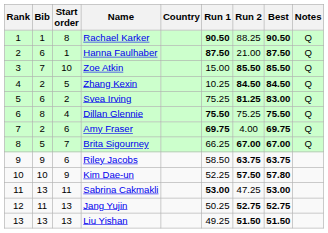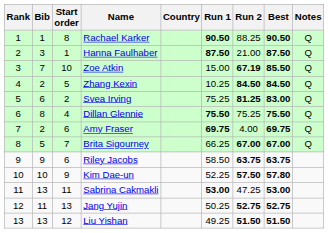 <table class="wikitable sortable" style="text-align:center">
 <tr>
 <th>Rank</th>
 <th>Bib</th>
 <th>Start<br>order</th>
 <th>Name</th>
 <th>Country</th>
 <th>Run 1</th>
 <th>Run 2</th>
 <th>Best</th>
 <th>Notes</th>
 </tr>
 <tr bgcolor=ccffcc>
 <td>1</td>
 <td>1</td>
 <td>8</td>
 <td align=left><a href='#'>Rachael Karker</a></td>
 <td align=left></td>
 <td><strong>90.50</strong></td>
 <td>88.25</td>
 <td><strong>90.50</strong></td>
 <td>Q</td>
 </tr>
 <tr bgcolor=ccffcc>
 <td>2</td>
-<td>6</td>
+<td>3</td>
 <td>1</td>
 <td align=left><a href='#'>Hanna Faulhaber</a></td>
 <td align=left></td>
 <td><strong>87.50</strong></td>
 <td>21.00</td>
 <td><strong>87.50</strong></td>
 <td>Q</td>
 </tr>
 <tr bgcolor=ccffcc>
 <td>3</td>
 <td>7</td>
 <td>10</td>
 <td align=left><a href='#'>Zoe Atkin</a></td>
 <td align=left></td>
 <td>15.00</td>
-<td><strong>85.50</strong></td>
+<td><strong>67.19</strong></td>
 <td><strong>85.50</strong></td>
 <td>Q</td>
 </tr>
 <tr bgcolor=ccffcc>
 <td>4</td>
 <td>2</td>
 <td>5</td>
 <td align=left><a href='#'>Zhang Kexin</a></td>
 <td align=left></td>
 <td>10.25</td>
 <td><strong>84.50</strong></td>
 <td><strong>84.50</strong></td>
 <td>Q</td>
 </tr>
 <tr bgcolor=ccffcc>
 <td>5</td>
 <td>6</td>
 <td>2</td>
 <td align=left><a href='#'>Svea Irving</a></td>
 <td align=left></td>
 <td>75.25</td>
 <td><strong>81.25</strong></td>
 <td><strong>83.00</strong></td>
 <td>Q</td>
 </tr>
 <tr bgcolor=ccffcc>
 <td>6</td>
 <td>8</td>
 <td>4</td>
 <td align=left><a href='#'>Dillan Glennie</a></td>
 <td align=left></td>
 <td><strong>75.50</strong></td>
 <td>75.25</td>
 <td><strong>75.50</strong></td>
 <td>Q</td>
 </tr>
 <tr bgcolor=ccffcc>
 <td>7</td>
 <td>2</td>
 <td>6</td>
 <td align=left><a href='#'>Amy Fraser</a></td>
 <td align=left></td>
 <td><strong>69.75</strong></td>
 <td>4.00</td>
 <td><strong>69.75</strong></td>
 <td>Q</td>
 </tr>
 <tr bgcolor=ccffcc>
 <td>8</td>
 <td>5</td>
 <td>7</td>
 <td align=left><a href='#'>Brita Sigourney</a></td>
 <td align=left></td>
 <td>66.25</td>
 <td><strong>67.00</strong></td>
 <td><strong>67.00</strong></td>
 <td>Q</td>
 </tr>
 <tr>
 <td>9</td>
 <td>9</td>
 <td>6</td>
 <td align=left><a href='#'>Riley Jacobs</a></td>
 <td align=left></td>
 <td>58.50</td>
 <td><strong>63.75</strong></td>
 <td><strong>63.75</strong></td>
 <td></td>
 </tr>
 <tr>
 <td>10</td>
 <td>10</td>
 <td>9</td>
 <td align=left><a href='#'>Kim Dae-un</a></td>
 <td align=left></td>
 <td>52.25</td>
 <td><strong>57.50</strong></td>
 <td><strong>57.80</strong></td>
 <td></td>
 </tr>
 <tr>
 <td>11</td>
 <td>13</td>
 <td>11</td>
 <td align=left><a href='#'>Sabrina Cakmakli</a></td>
 <td align=left></td>
 <td><strong>53.00</strong></td>
 <td>47.25</td>
 <td><strong>53.00</strong></td>
 <td></td>
 </tr>
 <tr>
 <td>12</td>
 <td>11</td>
 <td>13</td>
 <td align=left><a href='#'>Jang Yujin</a></td>
 <td align=left></td>
 <td>50.25</td>
 <td><strong>52.75</strong></td>
 <td><strong>52.75</strong></td>
 <td></td>
 </tr>
 <tr>
 <td>13</td>
 <td>13</td>
-<td>13</td>
+<td>12</td>
 <td align=left><a href='#'>Liu Yishan</a></td>
 <td align=left></td>
 <td>49.25</td>
 <td><strong>51.50</strong></td>
 <td><strong>51.50</strong></td>
 <td></td>
 </tr>
 </table>
